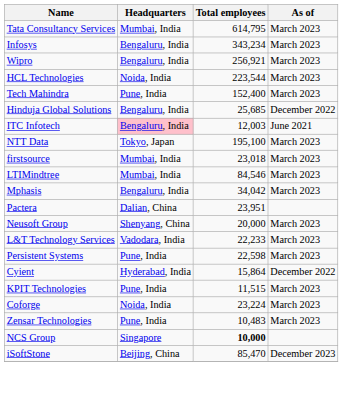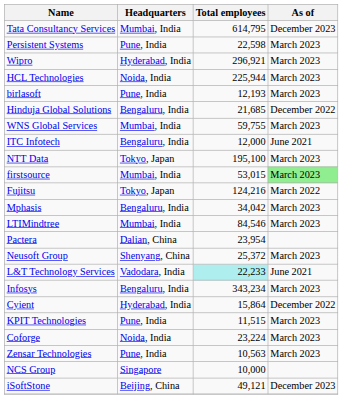 <table class="wikitable sortable">
 <tr>
 <th>Name</th>
 <th>Headquarters</th>
 <th>Total employees</th>
 <th class="unsortable">As of</th>
 </tr>
 <tr>
 <td><a href='#'>Tata Consultancy Services</a></td>
 <td><a href='#'>Mumbai</a>, India</td>
 <td style="text-align:right;">614,795</td>
-<td>March 2023</td>
+<td>December 2023</td>
 </tr>
 <tr>
-<td><a href='#'>Infosys</a></td>
-<td><a href='#'>Bengaluru</a>, India</td>
-<td style="text-align:right;">343,234</td>
+<td><a href='#'>Persistent Systems</a></td>
+<td><a href='#'>Pune</a>, India</td>
+<td style="text-align:right;">22,598</td>
 <td>March 2023</td>
 </tr>
 <tr>
 <td><a href='#'>Wipro</a></td>
-<td><a href='#'>Bengaluru</a>, India</td>
-<td style="text-align:right;">256,921</td>
+<td><a href='#'>Hyderabad</a>, India</td>
+<td style="text-align:right;">296,921</td>
 <td>March 2023</td>
 </tr>
 <tr>
 <td><a href='#'>HCL Technologies</a></td>
 <td><a href='#'>Noida</a>, India</td>
-<td style="text-align:right;">223,544</td>
+<td style="text-align:right;">225,944</td>
 <td>March 2023</td>
 </tr>
 <tr>
-<td><a href='#'>Tech Mahindra</a></td>
+<td><a href='#'>birlasoft</a></td>
 <td><a href='#'>Pune</a>, India</td>
-<td style="text-align:right;">152,400</td>
+<td style="text-align:right;">12,193</td>
 <td>March 2023</td>
 </tr>
 <tr>
 <td><a href='#'>Hinduja Global Solutions</a></td>
 <td><a href='#'>Bengaluru</a>, India</td>
-<td style="text-align:right;">25,685</td>
+<td style="text-align:right;">21,685</td>
 <td>December 2022</td>
 </tr>
 <tr>
+<td><a href='#'>WNS Global Services</a></td>
+<td><a href='#'>Mumbai</a>, India</td>
+<td style="text-align:right;">59,755</td>
+<td>March 2023</td>
+</tr>
+<tr>
 <td><a href='#'>ITC Infotech</a></td>
-<td style="background: pink;"><a href='#'>Bengaluru</a>, India</td>
-<td style="text-align:right;">12,003</td>
+<td><a href='#'>Bengaluru</a>, India</td>
+<td style="text-align:right;">12,000</td>
 <td>June 2021</td>
 </tr>
 <tr>
 <td><a href='#'>NTT Data</a></td>
 <td><a href='#'>Tokyo</a>, Japan</td>
 <td style="text-align:right;">195,100</td>
 <td>March 2023</td>
 </tr>
 <tr>
 <td><a href='#'>firstsource</a></td>
 <td><a href='#'>Mumbai</a>, India</td>
-<td style="text-align:right;">23,018</td>
+<td style="text-align:right;">53,015</td>
+<td style="background: lightgreen;">March 2023</td>
+</tr>
+<tr>
+<td><a href='#'>Fujitsu</a></td>
+<td><a href='#'>Tokyo</a>, Japan</td>
+<td style="text-align:right;">124,216</td>
+<td>March 2022</td>
+</tr>
+<tr>
+<td><a href='#'>Mphasis</a></td>
+<td><a href='#'>Bengaluru</a>, India</td>
+<td style="text-align:right;">34,042</td>
 <td>March 2023</td>
 </tr>
 <tr>
 <td><a href='#'>LTIMindtree</a></td>
 <td><a href='#'>Mumbai</a>, India</td>
 <td style="text-align:right;">84,546</td>
 <td>March 2023</td>
 </tr>
 <tr>
-<td><a href='#'>Mphasis</a></td>
-<td><a href='#'>Bengaluru</a>, India</td>
-<td style="text-align:right;">34,042</td>
-<td>March 2023</td>
-</tr>
-<tr>
 <td><a href='#'>Pactera</a></td>
 <td><a href='#'>Dalian</a>, China</td>
-<td style="text-align:right;">23,951</td>
+<td style="text-align:right;">23,954</td>
 <td></td>
 </tr>
 <tr>
 <td><a href='#'>Neusoft Group</a></td>
 <td><a href='#'>Shenyang</a>, China</td>
-<td style="text-align:right;">20,000</td>
+<td style="text-align:right;">25,372</td>
 <td>March 2023</td>
 </tr>
 <tr>
 <td><a href='#'>L&T Technology Services</a></td>
 <td><a href='#'>Vadodara</a>, India</td>
-<td style="text-align:right;">22,233</td>
-<td>March 2023</td>
+<td style="background: paleturquoise; text-align:right;">22,233</td>
+<td>June 2021</td>
 </tr>
 <tr>
-<td><a href='#'>Persistent Systems</a></td>
-<td><a href='#'>Pune</a>, India</td>
-<td style="text-align:right;">22,598</td>
+<td><a href='#'>Infosys</a></td>
+<td><a href='#'>Bengaluru</a>, India</td>
+<td style="text-align:right;">343,234</td>
 <td>March 2023</td>
 </tr>
 <tr>
 <td><a href='#'>Cyient</a></td>
 <td><a href='#'>Hyderabad</a>, India</td>
 <td style="text-align:right;">15,864</td>
 <td>December 2022</td>
 </tr>
 <tr>
 <td><a href='#'>KPIT Technologies</a></td>
 <td><a href='#'>Pune</a>, India</td>
 <td style="text-align:right;">11,515</td>
 <td>March 2023</td>
 </tr>
 <tr>
 <td><a href='#'>Coforge</a></td>
 <td><a href='#'>Noida</a>, India</td>
 <td style="text-align:right;">23,224</td>
 <td>March 2023</td>
 </tr>
 <tr>
 <td><a href='#'>Zensar Technologies</a></td>
 <td><a href='#'>Pune</a>, India</td>
-<td style="text-align:right;">10,483</td>
+<td style="text-align:right;">10,563</td>
 <td>March 2023</td>
 </tr>
 <tr>
 <td><a href='#'>NCS Group</a></td>
 <td><a href='#'>Singapore</a></td>
-<td style="text-align:right;"><strong>10,000</strong></td>
+<td style="text-align:right;">10,000</td>
 <td></td>
 </tr>
 <tr>
 <td><a href='#'>iSoftStone</a></td>
 <td><a href='#'>Beijing</a>, China</td>
-<td style="text-align:right;">85,470</td>
+<td style="text-align:right;">49,121</td>
 <td>December 2023</td>
 </tr>
 <tr>
 </tr>
 </table>
